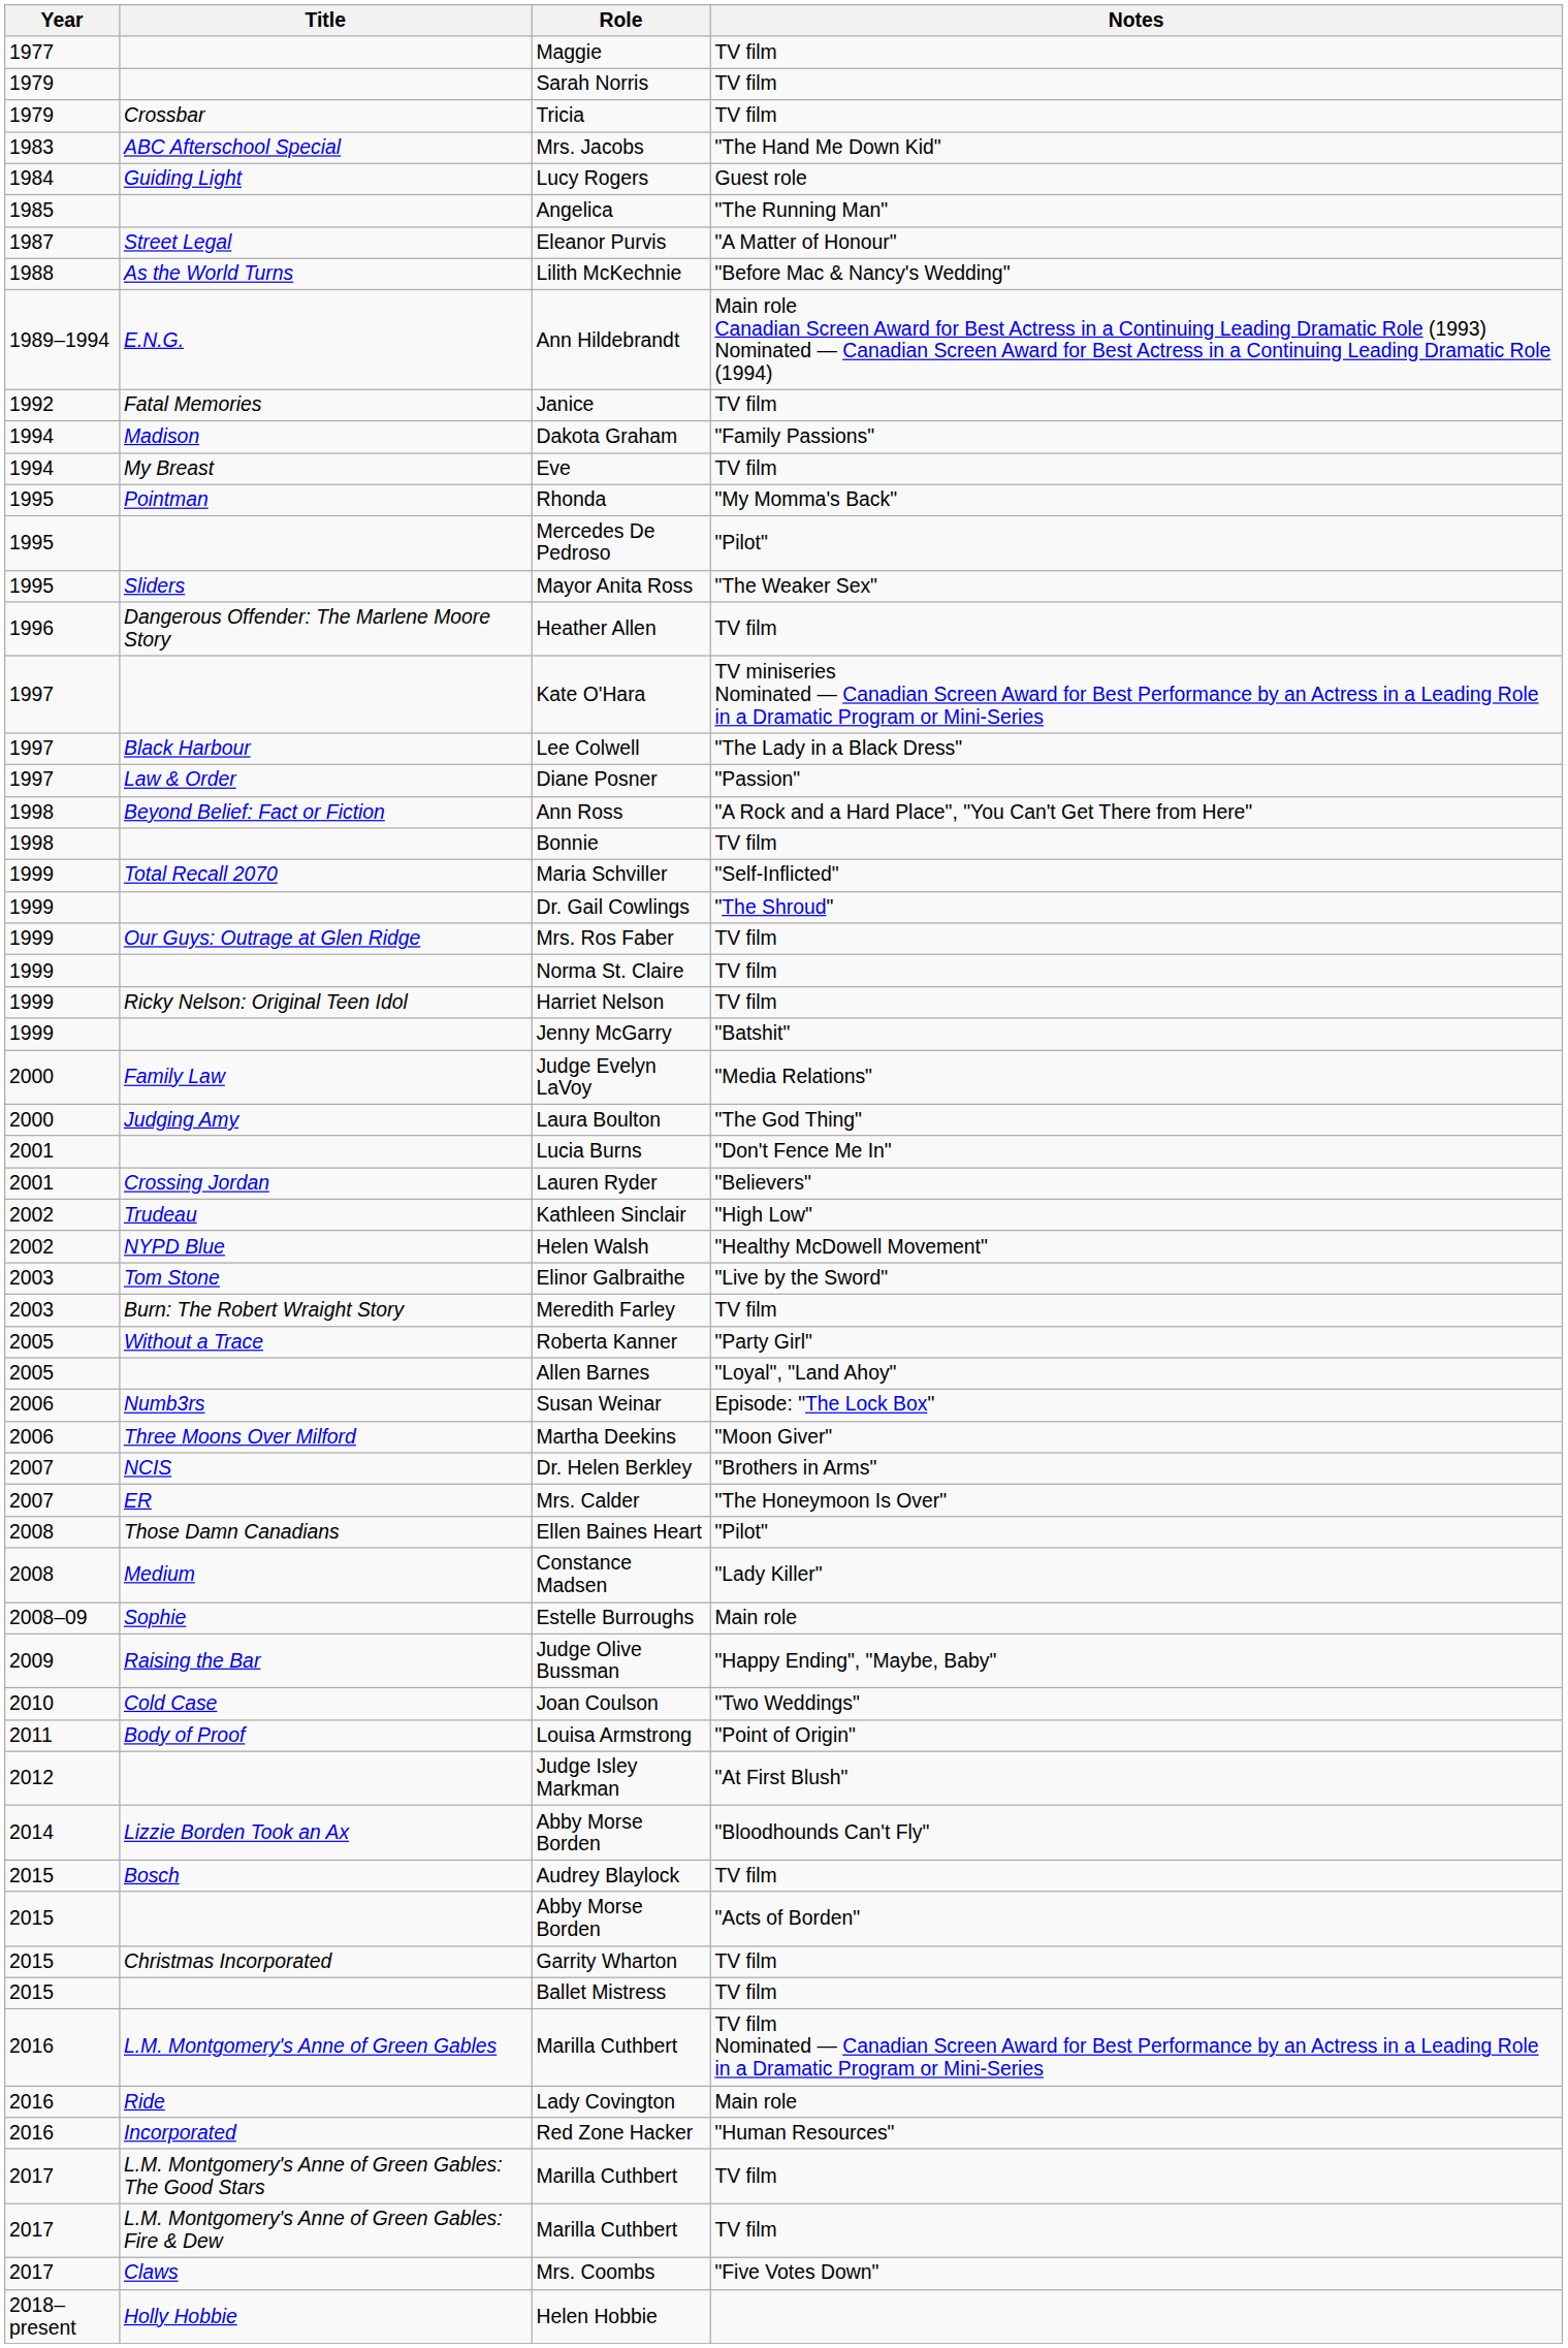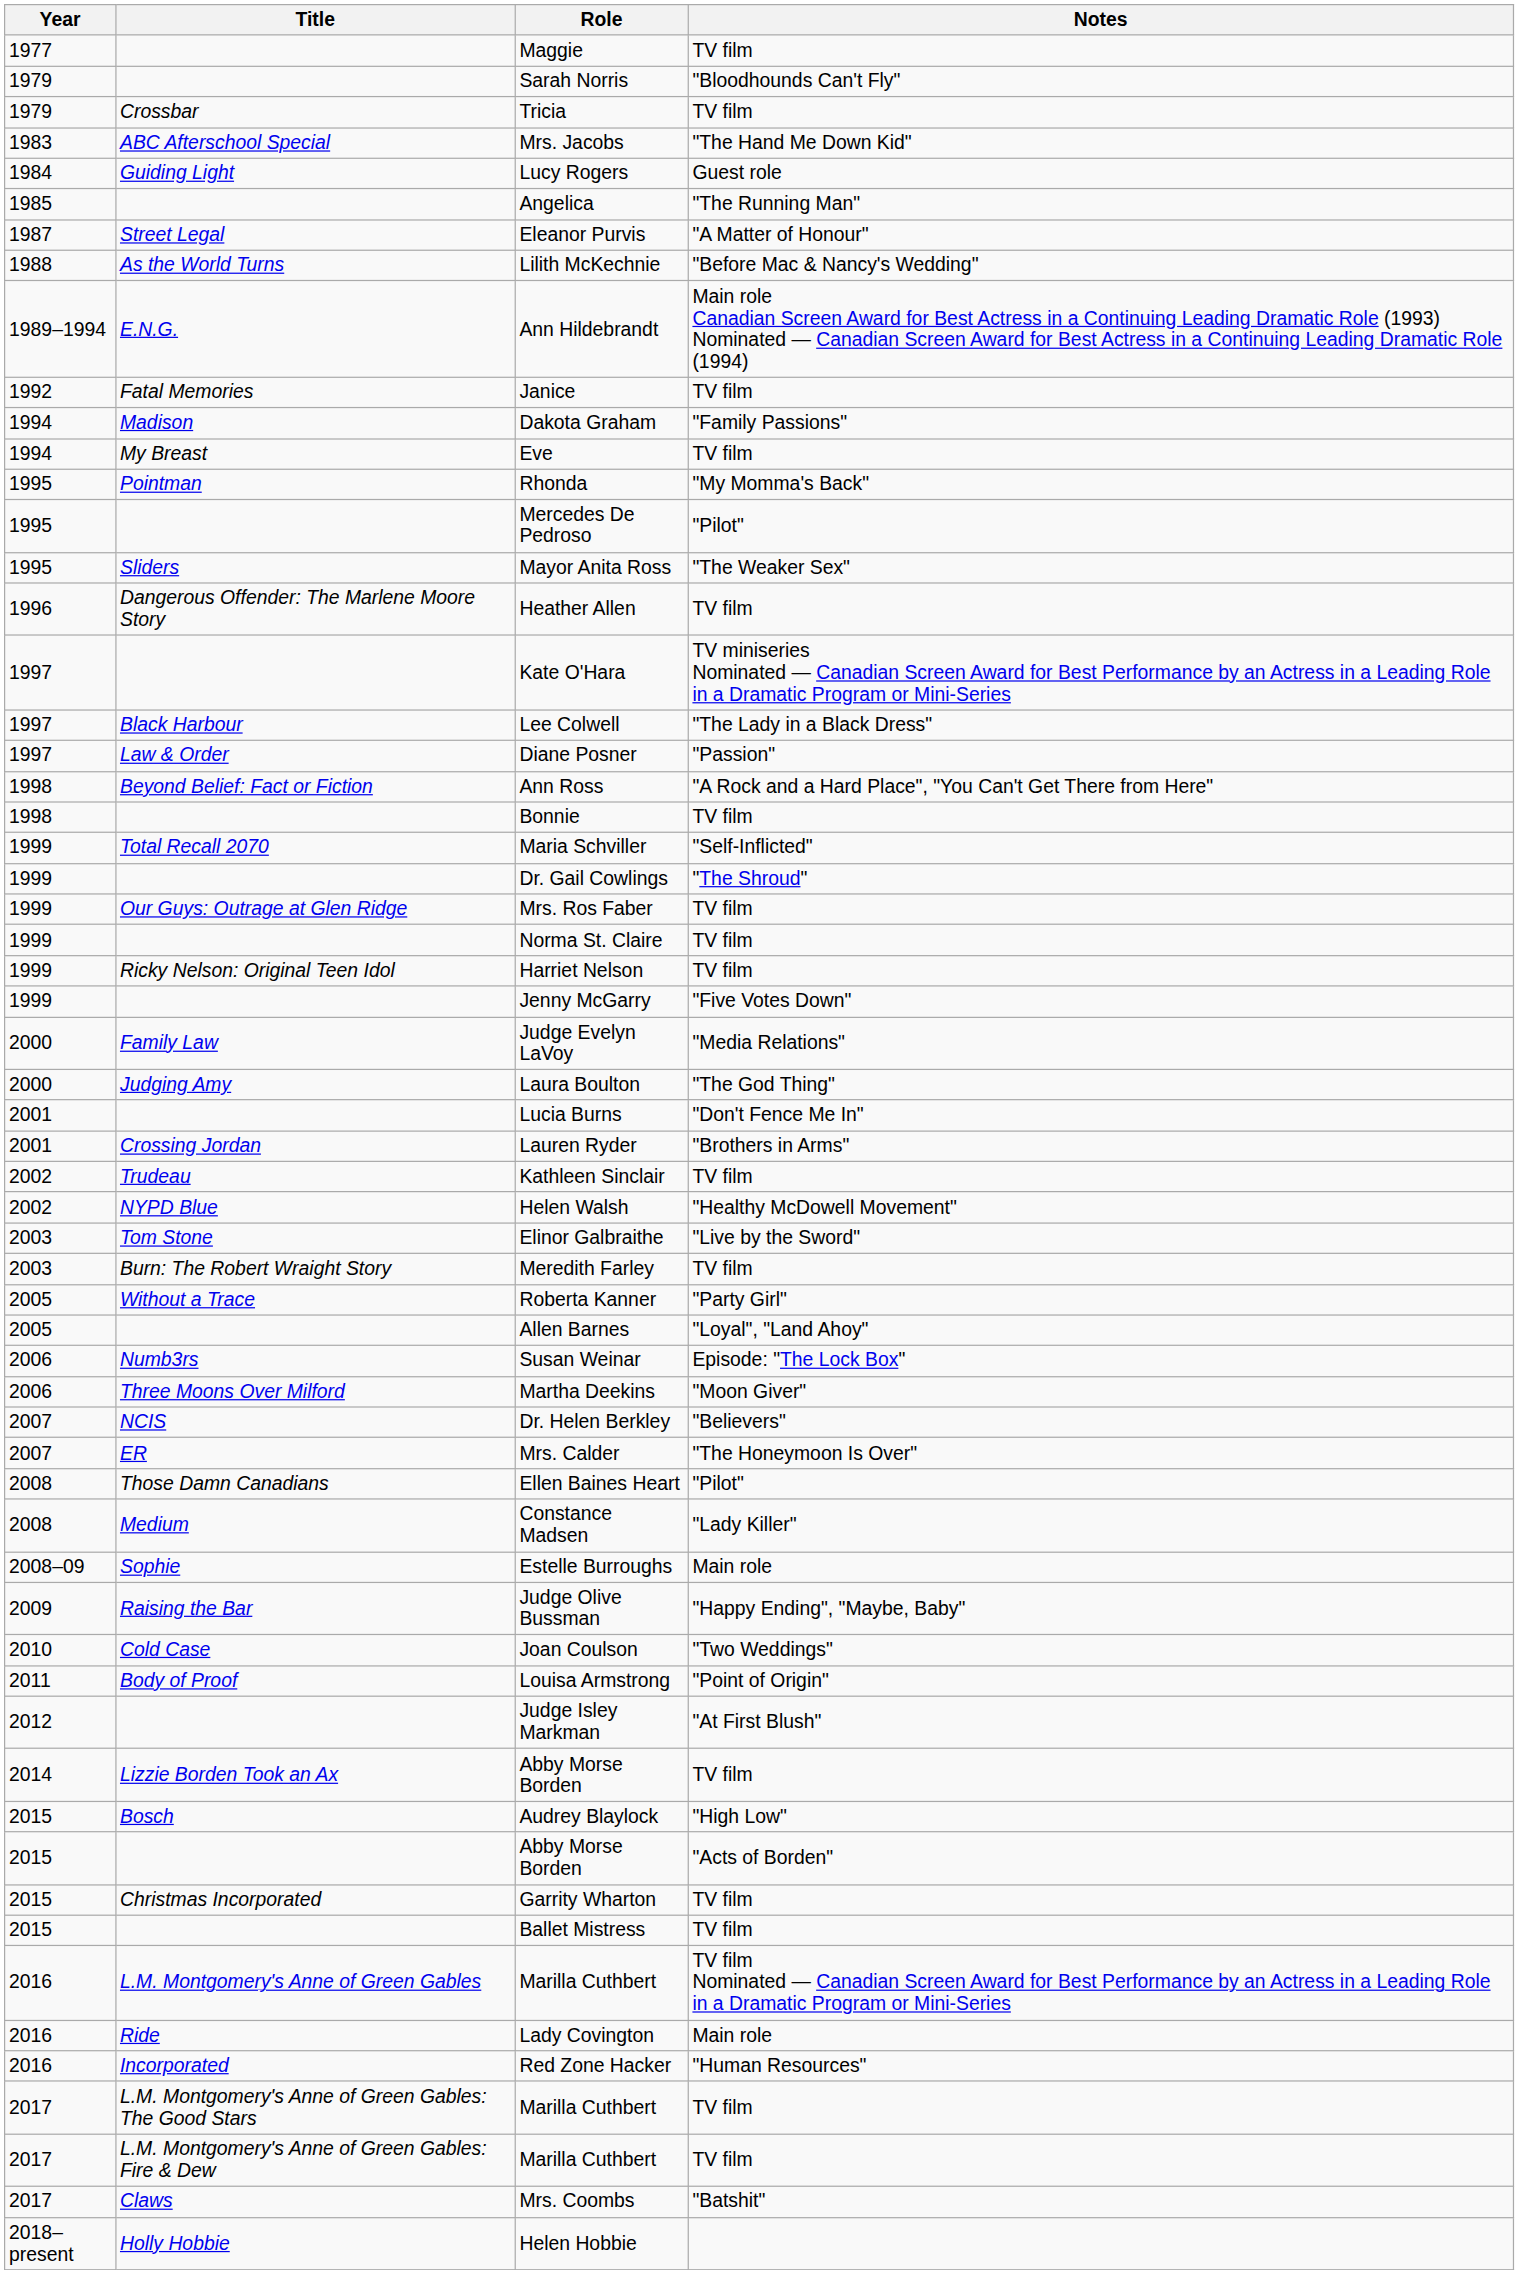 <table class="wikitable sortable">
 <tr>
 <th>Year</th>
 <th>Title</th>
 <th>Role</th>
 <th class="unsortable">Notes</th>
 </tr>
 <tr>
 <td>1977</td>
 <td><em></em></td>
 <td>Maggie</td>
 <td>TV film</td>
 </tr>
 <tr>
 <td>1979</td>
 <td><em></em></td>
 <td>Sarah Norris</td>
-<td>TV film</td>
+<td>"Bloodhounds Can't Fly"</td>
 </tr>
 <tr>
 <td>1979</td>
 <td><em>Crossbar</em></td>
 <td>Tricia</td>
 <td>TV film</td>
 </tr>
 <tr>
 <td>1983</td>
 <td><em><a href='#'>ABC Afterschool Special</a></em></td>
 <td>Mrs. Jacobs</td>
 <td>"The Hand Me Down Kid"</td>
 </tr>
 <tr>
 <td>1984</td>
 <td><em><a href='#'>Guiding Light</a></em></td>
 <td>Lucy Rogers</td>
 <td>Guest role</td>
 </tr>
 <tr>
 <td>1985</td>
 <td><em></em></td>
 <td>Angelica</td>
 <td>"The Running Man"</td>
 </tr>
 <tr>
 <td>1987</td>
 <td><em><a href='#'>Street Legal</a></em></td>
 <td>Eleanor Purvis</td>
 <td>"A Matter of Honour"</td>
 </tr>
 <tr>
 <td>1988</td>
 <td><em><a href='#'>As the World Turns</a></em></td>
 <td>Lilith McKechnie</td>
 <td>"Before Mac & Nancy's Wedding"</td>
 </tr>
 <tr>
 <td>1989–1994</td>
 <td><em><a href='#'>E.N.G.</a></em></td>
 <td>Ann Hildebrandt</td>
 <td>Main role<br><a href='#'>Canadian Screen Award for Best Actress in a Continuing Leading Dramatic Role</a> (1993)<br>Nominated — <a href='#'>Canadian Screen Award for Best Actress in a Continuing Leading Dramatic Role</a> (1994)</td>
 </tr>
 <tr>
 <td>1992</td>
 <td><em>Fatal Memories</em></td>
 <td>Janice</td>
 <td>TV film</td>
 </tr>
 <tr>
 <td>1994</td>
 <td><em><a href='#'>Madison</a></em></td>
 <td>Dakota Graham</td>
 <td>"Family Passions"</td>
 </tr>
 <tr>
 <td>1994</td>
 <td><em>My Breast</em></td>
 <td>Eve</td>
 <td>TV film</td>
 </tr>
 <tr>
 <td>1995</td>
 <td><em><a href='#'>Pointman</a></em></td>
 <td>Rhonda</td>
 <td>"My Momma's Back"</td>
 </tr>
 <tr>
 <td>1995</td>
 <td><em></em></td>
 <td>Mercedes De Pedroso</td>
 <td>"Pilot"</td>
 </tr>
 <tr>
 <td>1995</td>
 <td><em><a href='#'>Sliders</a></em></td>
 <td>Mayor Anita Ross</td>
 <td>"The Weaker Sex"</td>
 </tr>
 <tr>
 <td>1996</td>
 <td><em>Dangerous Offender: The Marlene Moore Story</em></td>
 <td>Heather Allen</td>
 <td>TV film</td>
 </tr>
 <tr>
 <td>1997</td>
 <td><em></em></td>
 <td>Kate O'Hara</td>
 <td>TV miniseries<br>Nominated — <a href='#'>Canadian Screen Award for Best Performance by an Actress in a Leading Role in a Dramatic Program or Mini-Series</a></td>
 </tr>
 <tr>
 <td>1997</td>
 <td><em><a href='#'>Black Harbour</a></em></td>
 <td>Lee Colwell</td>
 <td>"The Lady in a Black Dress"</td>
 </tr>
 <tr>
 <td>1997</td>
 <td><em><a href='#'>Law & Order</a></em></td>
 <td>Diane Posner</td>
 <td>"Passion"</td>
 </tr>
 <tr>
 <td>1998</td>
 <td><em><a href='#'>Beyond Belief: Fact or Fiction</a></em></td>
 <td>Ann Ross</td>
 <td>"A Rock and a Hard Place", "You Can't Get There from Here"</td>
 </tr>
 <tr>
 <td>1998</td>
 <td><em></em></td>
 <td>Bonnie</td>
 <td>TV film</td>
 </tr>
 <tr>
 <td>1999</td>
 <td><em><a href='#'>Total Recall 2070</a></em></td>
 <td>Maria Schviller</td>
 <td>"Self-Inflicted"</td>
 </tr>
 <tr>
 <td>1999</td>
 <td><em></em></td>
 <td>Dr. Gail Cowlings</td>
 <td>"<a href='#'>The Shroud</a>"</td>
 </tr>
 <tr>
 <td>1999</td>
 <td><em><a href='#'>Our Guys: Outrage at Glen Ridge</a></em></td>
 <td>Mrs. Ros Faber</td>
 <td>TV film</td>
 </tr>
 <tr>
 <td>1999</td>
 <td><em></em></td>
 <td>Norma St. Claire</td>
 <td>TV film</td>
 </tr>
 <tr>
 <td>1999</td>
 <td><em>Ricky Nelson: Original Teen Idol</em></td>
 <td>Harriet Nelson</td>
 <td>TV film</td>
 </tr>
 <tr>
 <td>1999</td>
 <td><em></em></td>
 <td>Jenny McGarry</td>
-<td>"Batshit"</td>
+<td>"Five Votes Down"</td>
 </tr>
 <tr>
 <td>2000</td>
 <td><em><a href='#'>Family Law</a></em></td>
 <td>Judge Evelyn LaVoy</td>
 <td>"Media Relations"</td>
 </tr>
 <tr>
 <td>2000</td>
 <td><em><a href='#'>Judging Amy</a></em></td>
 <td>Laura Boulton</td>
 <td>"The God Thing"</td>
 </tr>
 <tr>
 <td>2001</td>
 <td><em></em></td>
 <td>Lucia Burns</td>
 <td>"Don't Fence Me In"</td>
 </tr>
 <tr>
 <td>2001</td>
 <td><em><a href='#'>Crossing Jordan</a></em></td>
 <td>Lauren Ryder</td>
-<td>"Believers"</td>
+<td>"Brothers in Arms"</td>
 </tr>
 <tr>
 <td>2002</td>
 <td><em><a href='#'>Trudeau</a></em></td>
 <td>Kathleen Sinclair</td>
-<td>"High Low"</td>
+<td>TV film</td>
 </tr>
 <tr>
 <td>2002</td>
 <td><em><a href='#'>NYPD Blue</a></em></td>
 <td>Helen Walsh</td>
 <td>"Healthy McDowell Movement"</td>
 </tr>
 <tr>
 <td>2003</td>
 <td><em><a href='#'>Tom Stone</a></em></td>
 <td>Elinor Galbraithe</td>
 <td>"Live by the Sword"</td>
 </tr>
 <tr>
 <td>2003</td>
 <td><em>Burn: The Robert Wraight Story</em></td>
 <td>Meredith Farley</td>
 <td>TV film</td>
 </tr>
 <tr>
 <td>2005</td>
 <td><em><a href='#'>Without a Trace</a></em></td>
 <td>Roberta Kanner</td>
 <td>"Party Girl"</td>
 </tr>
 <tr>
 <td>2005</td>
 <td><em></em></td>
 <td>Allen Barnes</td>
 <td>"Loyal", "Land Ahoy"</td>
 </tr>
 <tr>
 <td>2006</td>
 <td><em><a href='#'>Numb3rs</a></em></td>
 <td>Susan Weinar</td>
 <td>Episode: "<a href='#'>The Lock Box</a>"</td>
 </tr>
 <tr>
 <td>2006</td>
 <td><em><a href='#'>Three Moons Over Milford</a></em></td>
 <td>Martha Deekins</td>
 <td>"Moon Giver"</td>
 </tr>
 <tr>
 <td>2007</td>
 <td><em><a href='#'>NCIS</a></em></td>
 <td>Dr. Helen Berkley</td>
-<td>"Brothers in Arms"</td>
+<td>"Believers"</td>
 </tr>
 <tr>
 <td>2007</td>
 <td><em><a href='#'>ER</a></em></td>
 <td>Mrs. Calder</td>
 <td>"The Honeymoon Is Over"</td>
 </tr>
 <tr>
 <td>2008</td>
 <td><em>Those Damn Canadians</em></td>
 <td>Ellen Baines Heart</td>
 <td>"Pilot"</td>
 </tr>
 <tr>
 <td>2008</td>
 <td><em><a href='#'>Medium</a></em></td>
 <td>Constance Madsen</td>
 <td>"Lady Killer"</td>
 </tr>
 <tr>
 <td>2008–09</td>
 <td><em><a href='#'>Sophie</a></em></td>
 <td>Estelle Burroughs</td>
 <td>Main role</td>
 </tr>
 <tr>
 <td>2009</td>
 <td><em><a href='#'>Raising the Bar</a></em></td>
 <td>Judge Olive Bussman</td>
 <td>"Happy Ending", "Maybe, Baby"</td>
 </tr>
 <tr>
 <td>2010</td>
 <td><em><a href='#'>Cold Case</a></em></td>
 <td>Joan Coulson</td>
 <td>"Two Weddings"</td>
 </tr>
 <tr>
 <td>2011</td>
 <td><em><a href='#'>Body of Proof</a></em></td>
 <td>Louisa Armstrong</td>
 <td>"Point of Origin"</td>
 </tr>
 <tr>
 <td>2012</td>
 <td><em></em></td>
 <td>Judge Isley Markman</td>
 <td>"At First Blush"</td>
 </tr>
 <tr>
 <td>2014</td>
 <td><em><a href='#'>Lizzie Borden Took an Ax</a></em></td>
 <td>Abby Morse Borden</td>
-<td>"Bloodhounds Can't Fly"</td>
+<td>TV film</td>
 </tr>
 <tr>
 <td>2015</td>
 <td><em><a href='#'>Bosch</a></em></td>
 <td>Audrey Blaylock</td>
-<td>TV film</td>
+<td>"High Low"</td>
 </tr>
 <tr>
 <td>2015</td>
 <td><em></em></td>
 <td>Abby Morse Borden</td>
 <td>"Acts of Borden"</td>
 </tr>
 <tr>
 <td>2015</td>
 <td><em>Christmas Incorporated</em></td>
 <td>Garrity Wharton</td>
 <td>TV film</td>
 </tr>
 <tr>
 <td>2015</td>
 <td><em></em></td>
 <td>Ballet Mistress</td>
 <td>TV film</td>
 </tr>
 <tr>
 <td>2016</td>
 <td><em><a href='#'>L.M. Montgomery's Anne of Green Gables</a></em></td>
 <td>Marilla Cuthbert</td>
 <td>TV film<br>Nominated — <a href='#'>Canadian Screen Award for Best Performance by an Actress in a Leading Role in a Dramatic Program or Mini-Series</a></td>
 </tr>
 <tr>
 <td>2016</td>
 <td><em><a href='#'>Ride</a></em></td>
 <td>Lady Covington</td>
 <td>Main role</td>
 </tr>
 <tr>
 <td>2016</td>
 <td><em><a href='#'>Incorporated</a></em></td>
 <td>Red Zone Hacker</td>
 <td>"Human Resources"</td>
 </tr>
 <tr>
 <td>2017</td>
 <td><em>L.M. Montgomery's Anne of Green Gables: The Good Stars</em></td>
 <td>Marilla Cuthbert</td>
 <td>TV film</td>
 </tr>
 <tr>
 <td>2017</td>
 <td><em>L.M. Montgomery's Anne of Green Gables: Fire & Dew</em></td>
 <td>Marilla Cuthbert</td>
 <td>TV film</td>
 </tr>
 <tr>
 <td>2017</td>
 <td><em><a href='#'>Claws</a></em></td>
 <td>Mrs. Coombs</td>
-<td>"Five Votes Down"</td>
+<td>"Batshit"</td>
 </tr>
 <tr>
 <td>2018–present</td>
 <td><em><a href='#'>Holly Hobbie</a></em></td>
 <td>Helen Hobbie</td>
 <td></td>
 </tr>
 </table>
